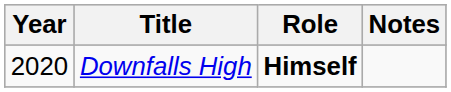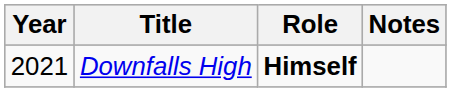 <table class="wikitable sortable">
 <tr>
 <th>Year</th>
 <th>Title</th>
 <th>Role</th>
 <th class="unsortable">Notes</th>
 </tr>
 <tr>
-<td>2020</td>
+<td>2021</td>
 <td><em><a href='#'>Downfalls High</a></em></td>
 <td><strong>Himself</strong></td>
 <td></td>
 </tr>
 </table>
